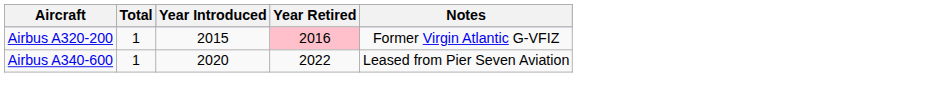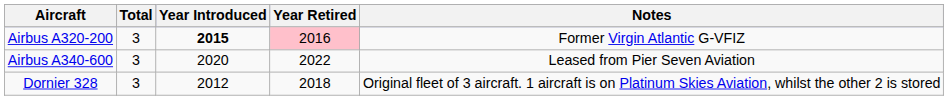 <table class="wikitable" style="border-collapse:collapse;text-align:center">
 <tr style="background:#2E378F;">
 <th>Aircraft</th>
 <th>Total</th>
 <th>Year Introduced</th>
 <th>Year Retired</th>
 <th>Notes</th>
 </tr>
 <tr>
 <td><a href='#'>Airbus A320-200</a></td>
-<td>1</td>
-<td>2015</td>
+<td>3</td>
+<td><strong>2015</strong></td>
 <td style="background: pink;">2016</td>
 <td>Former <a href='#'>Virgin Atlantic</a> G-VFIZ</td>
 </tr>
 <tr>
 <td><a href='#'>Airbus A340-600</a></td>
-<td>1</td>
+<td>3</td>
 <td>2020</td>
 <td>2022</td>
 <td>Leased from Pier Seven Aviation</td>
 </tr>
+<tr>
+<td><a href='#'>Dornier 328</a></td>
+<td>3</td>
+<td>2012</td>
+<td>2018</td>
+<td>Original fleet of 3 aircraft. 1 aircraft is on <a href='#'>Platinum Skies Aviation</a>, whilst the other 2 is stored</td>
+</tr>
 </table>
